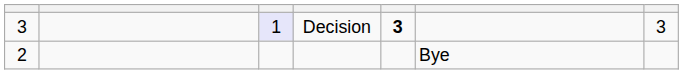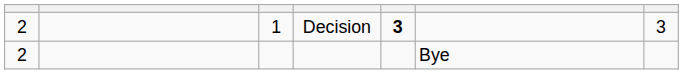 <table class="wikitable" style="text-align: center;">
 <tr>
 <th width=30></th>
 <th width=270></th>
 <th width=30></th>
 <th width=75></th>
 <th width=30></th>
 <th width=270></th>
 <th width=30></th>
 </tr>
 <tr>
-<td>3</td>
+<td>2</td>
 <td align=left><strong></strong></td>
-<td style="background: lavender;">1</td>
+<td>1</td>
 <td>Decision</td>
 <td><strong>3</strong></td>
 <td align=left></td>
 <td>3</td>
 </tr>
 <tr>
 <td>2</td>
 <td align=left><strong></strong></td>
 <td></td>
 <td></td>
 <td></td>
 <td align=left>Bye</td>
 <td></td>
 </tr>
 </table>
